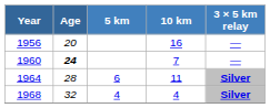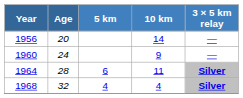 <table class="wikitable" style="font-size:95%; text-align:center; border:grey solid 1px; border-collapse:collapse; background:#ffffff;">
 <tr>
 <th style="background-color:#369; color:white; width:60px;"> Year </th>
 <th style="background-color:#369; color:white; width:40px;"> Age </th>
 <th style="background-color:#4180be; color:white; width:75px;"> 5 km </th>
 <th style="background-color:#4180be; color:white; width:75px;"> 10 km </th>
 <th style="background-color:#4180be; color:white; width:75px;"> 3 × 5 km <br> relay </th>
 </tr>
 <tr>
 <td><a href='#'>1956</a></td>
 <td><em>20</em></td>
 <td></td>
-<td><a href='#'>16</a></td>
+<td><a href='#'>14</a></td>
 <td><a href='#'>—</a></td>
 </tr>
 <tr>
 <td><a href='#'>1960</a></td>
-<td><strong><em>24</em></strong></td>
+<td><em>24</em></td>
 <td></td>
-<td><a href='#'>7</a></td>
+<td><a href='#'>9</a></td>
 <td><a href='#'>—</a></td>
 </tr>
 <tr>
 <td><a href='#'>1964</a></td>
 <td><em>28</em></td>
 <td><a href='#'>6</a></td>
 <td><a href='#'>11</a></td>
 <td style="background:silver;"><a href='#'><strong>Silver</strong></a></td>
 </tr>
 <tr>
 <td><a href='#'>1968</a></td>
 <td><em>32</em></td>
 <td><a href='#'>4</a></td>
 <td><a href='#'>4</a></td>
 <td style="background:silver;"><a href='#'><strong>Silver</strong></a></td>
 </tr>
 <tr>
 </tr>
 </table>
